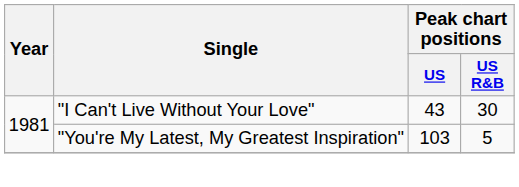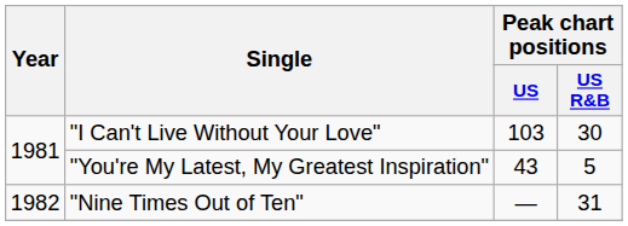 <table class="wikitable" style="text-align:center;">
 <tr>
 <th rowspan="2">Year</th>
 <th rowspan="2">Single</th>
 <th colspan="2">Peak chart positions</th>
 </tr>
 <tr style="font-size:smaller;">
 <th width="40"><a href='#'>US</a><br></th>
 <th width="40"><a href='#'>US<br>R&B</a><br></th>
 </tr>
 <tr>
 <td rowspan="2">1981</td>
 <td align="left">"I Can't Live Without Your Love"</td>
-<td>43</td>
+<td>103</td>
 <td>30</td>
 </tr>
 <tr>
 <td align="left">"You're My Latest, My Greatest Inspiration"</td>
-<td>103</td>
+<td>43</td>
 <td>5</td>
+</tr>
+<tr>
+<td rowspan="1">1982</td>
+<td align="left">"Nine Times Out of Ten"</td>
+<td>—</td>
+<td>31</td>
 </tr>
 <tr>
 </tr>
 </table>
